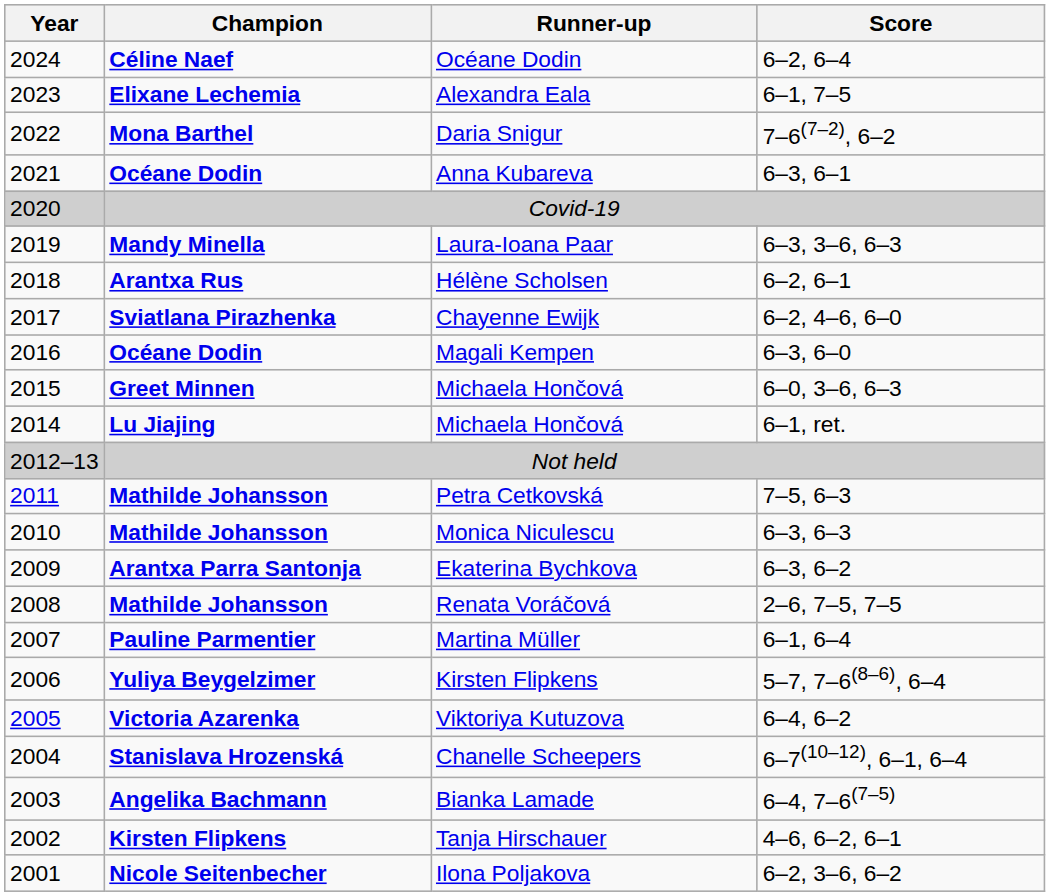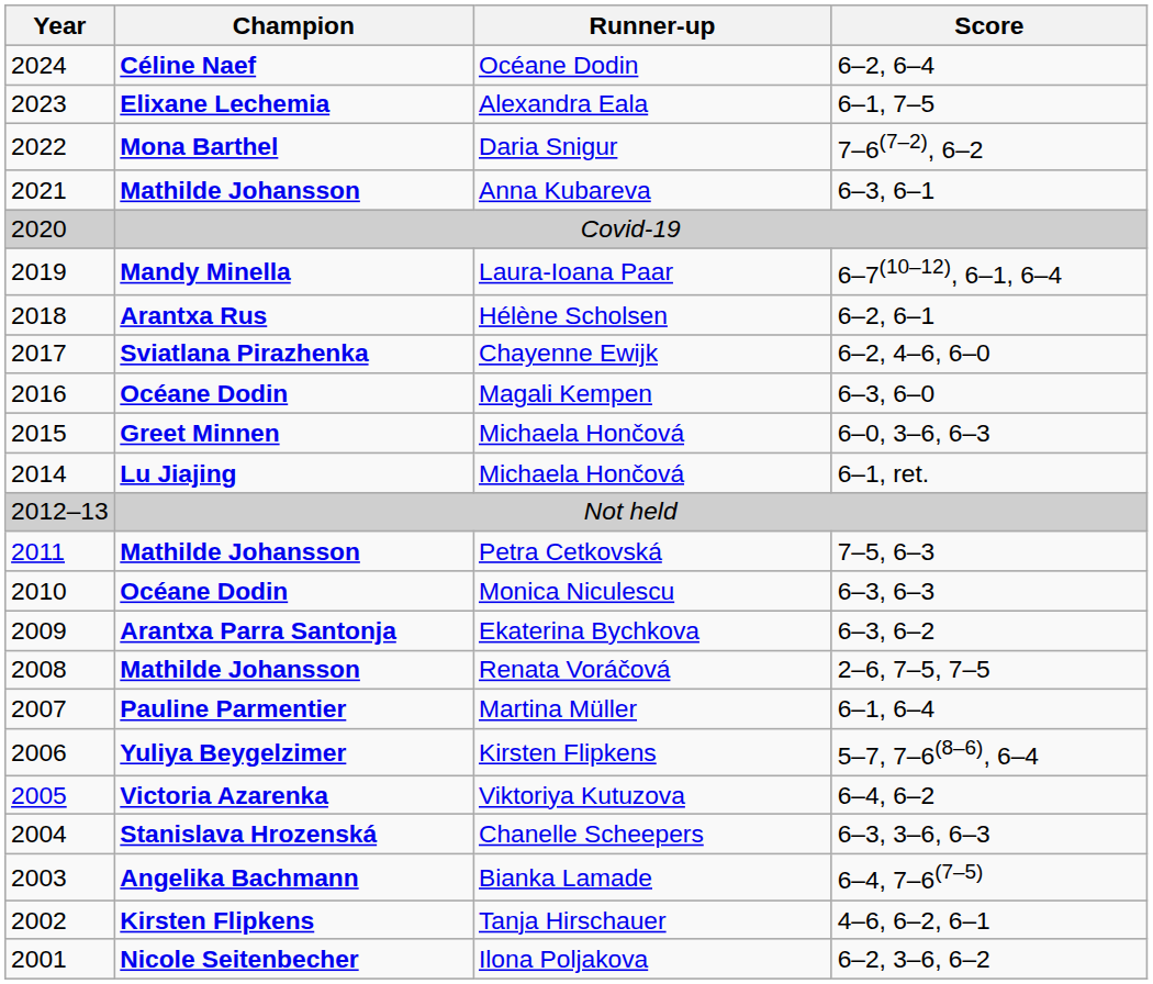 <table class="wikitable" style="font-size:90%">
 <tr>
 <th>Year</th>
 <th width="200">Champion</th>
 <th width="200">Runner-up</th>
 <th width="175">Score</th>
 </tr>
 <tr>
 <td>2024</td>
 <td> <strong><a href='#'>Céline Naef</a></strong></td>
 <td> <a href='#'>Océane Dodin</a></td>
 <td>6–2, 6–4</td>
 </tr>
 <tr>
 <td>2023</td>
 <td> <strong><a href='#'>Elixane Lechemia</a></strong></td>
 <td> <a href='#'>Alexandra Eala</a></td>
 <td>6–1, 7–5</td>
 </tr>
 <tr>
 <td>2022</td>
 <td> <strong><a href='#'>Mona Barthel</a></strong></td>
 <td> <a href='#'>Daria Snigur</a></td>
 <td>7–6<sup>(7–2)</sup>, 6–2</td>
 </tr>
 <tr>
 <td>2021</td>
-<td> <strong><a href='#'>Océane Dodin</a></strong></td>
+<td> <strong><a href='#'>Mathilde Johansson</a></strong></td>
 <td> <a href='#'>Anna Kubareva</a></td>
 <td>6–3, 6–1</td>
 </tr>
 <tr>
 <td style="background:#cfcfcf">2020</td>
 <td colspan=4 align=center style="background:#cfcfcf"><em>Covid-19</em></td>
 </tr>
 <tr>
 <td>2019</td>
 <td> <strong><a href='#'>Mandy Minella</a></strong></td>
 <td> <a href='#'>Laura-Ioana Paar</a></td>
-<td>6–3, 3–6, 6–3</td>
+<td>6–7<sup>(10–12)</sup>, 6–1, 6–4</td>
 </tr>
 <tr>
 <td>2018</td>
 <td> <strong><a href='#'>Arantxa Rus</a></strong></td>
 <td> <a href='#'>Hélène Scholsen</a></td>
 <td>6–2, 6–1</td>
 </tr>
 <tr>
 <td>2017</td>
 <td> <strong><a href='#'>Sviatlana Pirazhenka</a></strong></td>
 <td> <a href='#'>Chayenne Ewijk</a></td>
 <td>6–2, 4–6, 6–0</td>
 </tr>
 <tr>
 <td>2016</td>
 <td> <strong><a href='#'>Océane Dodin</a></strong></td>
 <td> <a href='#'>Magali Kempen</a></td>
 <td>6–3, 6–0</td>
 </tr>
 <tr>
 <td>2015</td>
 <td> <strong><a href='#'>Greet Minnen</a></strong></td>
 <td> <a href='#'>Michaela Hončová</a></td>
 <td>6–0, 3–6, 6–3</td>
 </tr>
 <tr>
 <td>2014</td>
 <td> <strong><a href='#'>Lu Jiajing</a></strong></td>
 <td> <a href='#'>Michaela Hončová</a></td>
 <td>6–1, ret.</td>
 </tr>
 <tr>
 <td style="background:#cfcfcf">2012–13</td>
 <td colspan=4 align=center style="background:#cfcfcf"><em>Not held</em></td>
 </tr>
 <tr>
 <td><a href='#'>2011</a></td>
 <td> <strong><a href='#'>Mathilde Johansson</a></strong></td>
 <td> <a href='#'>Petra Cetkovská</a></td>
 <td>7–5, 6–3</td>
 </tr>
 <tr>
 <td>2010</td>
-<td> <strong><a href='#'>Mathilde Johansson</a></strong></td>
+<td> <strong><a href='#'>Océane Dodin</a></strong></td>
 <td> <a href='#'>Monica Niculescu</a></td>
 <td>6–3, 6–3</td>
 </tr>
 <tr>
 <td>2009</td>
 <td> <strong><a href='#'>Arantxa Parra Santonja</a></strong></td>
 <td> <a href='#'>Ekaterina Bychkova</a></td>
 <td>6–3, 6–2</td>
 </tr>
 <tr>
 <td>2008</td>
 <td> <strong><a href='#'>Mathilde Johansson</a></strong></td>
 <td> <a href='#'>Renata Voráčová</a></td>
 <td>2–6, 7–5, 7–5</td>
 </tr>
 <tr>
 <td>2007</td>
 <td> <strong><a href='#'>Pauline Parmentier</a></strong></td>
 <td> <a href='#'>Martina Müller</a></td>
 <td>6–1, 6–4</td>
 </tr>
 <tr>
 <td>2006</td>
 <td> <strong><a href='#'>Yuliya Beygelzimer</a></strong></td>
 <td> <a href='#'>Kirsten Flipkens</a></td>
 <td>5–7, 7–6<sup>(8–6)</sup>, 6–4</td>
 </tr>
 <tr>
 <td><a href='#'>2005</a></td>
 <td> <strong><a href='#'>Victoria Azarenka</a></strong></td>
 <td> <a href='#'>Viktoriya Kutuzova</a></td>
 <td>6–4, 6–2</td>
 </tr>
 <tr>
 <td>2004</td>
 <td> <strong><a href='#'>Stanislava Hrozenská</a></strong></td>
 <td> <a href='#'>Chanelle Scheepers</a></td>
-<td>6–7<sup>(10–12)</sup>, 6–1, 6–4</td>
+<td>6–3, 3–6, 6–3</td>
 </tr>
 <tr>
 <td>2003</td>
 <td> <strong><a href='#'>Angelika Bachmann</a></strong></td>
 <td> <a href='#'>Bianka Lamade</a></td>
 <td>6–4, 7–6<sup>(7–5)</sup></td>
 </tr>
 <tr>
 <td>2002</td>
 <td> <strong><a href='#'>Kirsten Flipkens</a></strong></td>
 <td> <a href='#'>Tanja Hirschauer</a></td>
 <td>4–6, 6–2, 6–1</td>
 </tr>
 <tr>
 <td>2001</td>
 <td> <strong><a href='#'>Nicole Seitenbecher</a></strong></td>
 <td> <a href='#'>Ilona Poljakova</a></td>
 <td>6–2, 3–6, 6–2</td>
 </tr>
 </table>
